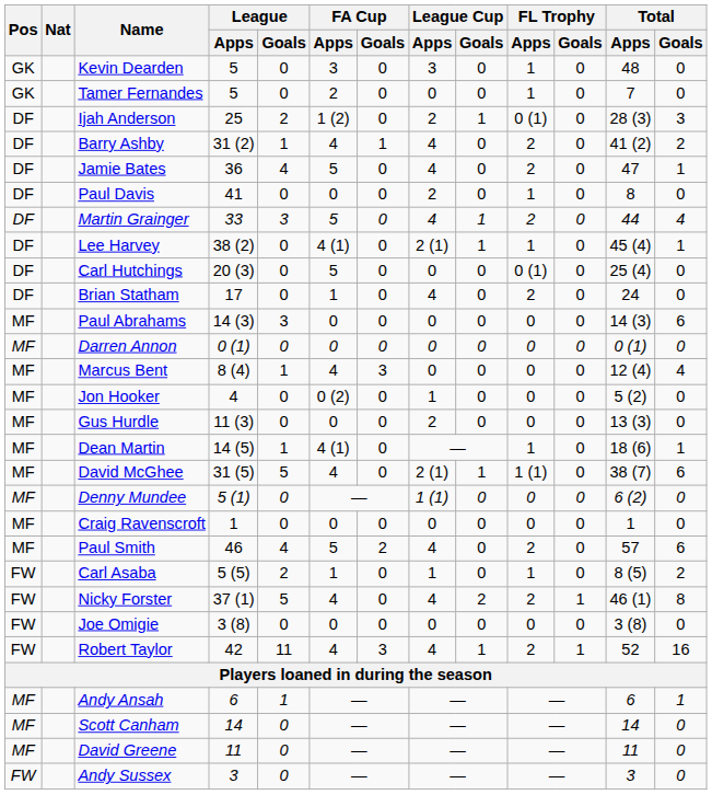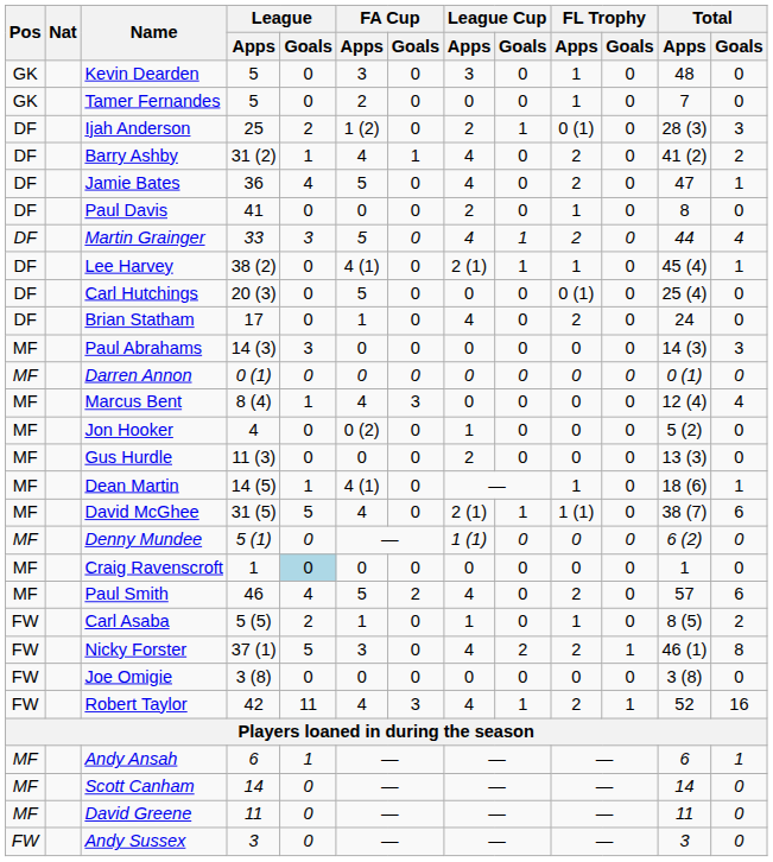 <table style="text-align:center" class="wikitable">
 <tr>
 <th rowspan="2">Pos</th>
 <th rowspan="2">Nat</th>
 <th rowspan="2">Name</th>
 <th colspan="2" style="width:85px;">League</th>
 <th colspan="2" style="width:85px;">FA Cup</th>
 <th colspan="2" style="width:85px;">League Cup</th>
 <th colspan="2" style="width:85px;">FL Trophy</th>
 <th colspan="2" style="width:85px;">Total</th>
 </tr>
 <tr>
 <th>Apps</th>
 <th>Goals</th>
 <th>Apps</th>
 <th>Goals</th>
 <th>Apps</th>
 <th>Goals</th>
 <th>Apps</th>
 <th>Goals</th>
 <th>Apps</th>
 <th>Goals</th>
 </tr>
 <tr>
 <td>GK</td>
 <td></td>
 <td style="text-align:left;"><a href='#'>Kevin Dearden</a></td>
 <td>5</td>
 <td>0</td>
 <td>3</td>
 <td>0</td>
 <td>3</td>
 <td>0</td>
 <td>1</td>
 <td>0</td>
 <td>48</td>
 <td>0</td>
 </tr>
 <tr>
 <td>GK</td>
 <td></td>
 <td style="text-align:left;"><a href='#'>Tamer Fernandes</a></td>
 <td>5</td>
 <td>0</td>
 <td>2</td>
 <td>0</td>
 <td>0</td>
 <td>0</td>
 <td>1</td>
 <td>0</td>
 <td>7</td>
 <td>0</td>
 </tr>
 <tr>
 <td>DF</td>
 <td></td>
 <td style="text-align:left;"><a href='#'>Ijah Anderson</a></td>
 <td>25</td>
 <td>2</td>
 <td>1 (2)</td>
 <td>0</td>
 <td>2</td>
 <td>1</td>
 <td>0 (1)</td>
 <td>0</td>
 <td>28 (3)</td>
 <td>3</td>
 </tr>
 <tr>
 <td>DF</td>
 <td></td>
 <td style="text-align:left;"><a href='#'>Barry Ashby</a></td>
 <td>31 (2)</td>
 <td>1</td>
 <td>4</td>
 <td>1</td>
 <td>4</td>
 <td>0</td>
 <td>2</td>
 <td>0</td>
 <td>41 (2)</td>
 <td>2</td>
 </tr>
 <tr>
 <td>DF</td>
 <td></td>
 <td style="text-align:left;"><a href='#'>Jamie Bates</a></td>
 <td>36</td>
 <td>4</td>
 <td>5</td>
 <td>0</td>
 <td>4</td>
 <td>0</td>
 <td>2</td>
 <td>0</td>
 <td>47</td>
 <td>1</td>
 </tr>
 <tr>
 <td>DF</td>
 <td></td>
 <td style="text-align:left;"><a href='#'>Paul Davis</a></td>
 <td>41</td>
 <td>0</td>
 <td>0</td>
 <td>0</td>
 <td>2</td>
 <td>0</td>
 <td>1</td>
 <td>0</td>
 <td>8</td>
 <td>0</td>
 </tr>
 <tr>
 <td><em>DF</em></td>
 <td><em></em></td>
 <td style="text-align:left;"><em><a href='#'>Martin Grainger</a></em></td>
 <td><em>33</em></td>
 <td><em>3</em></td>
 <td><em>5</em></td>
 <td><em>0</em></td>
 <td><em>4</em></td>
 <td><em>1</em></td>
 <td><em>2</em></td>
 <td><em>0</em></td>
 <td><em>44</em></td>
 <td><em>4</em></td>
 </tr>
 <tr>
 <td>DF</td>
 <td></td>
 <td style="text-align:left;"><a href='#'>Lee Harvey</a></td>
 <td>38 (2)</td>
 <td>0</td>
 <td>4 (1)</td>
 <td>0</td>
 <td>2 (1)</td>
 <td>1</td>
 <td>1</td>
 <td>0</td>
 <td>45 (4)</td>
 <td>1</td>
 </tr>
 <tr>
 <td>DF</td>
 <td></td>
 <td style="text-align:left;"><a href='#'>Carl Hutchings</a></td>
 <td>20 (3)</td>
 <td>0</td>
 <td>5</td>
 <td>0</td>
 <td>0</td>
 <td>0</td>
 <td>0 (1)</td>
 <td>0</td>
 <td>25 (4)</td>
 <td>0</td>
 </tr>
 <tr>
 <td>DF</td>
 <td></td>
 <td style="text-align:left;"><a href='#'>Brian Statham</a></td>
 <td>17</td>
 <td>0</td>
 <td>1</td>
 <td>0</td>
 <td>4</td>
 <td>0</td>
 <td>2</td>
 <td>0</td>
 <td>24</td>
 <td>0</td>
 </tr>
 <tr>
 <td>MF</td>
 <td></td>
 <td style="text-align:left;"><a href='#'>Paul Abrahams</a></td>
 <td>14 (3)</td>
 <td>3</td>
 <td>0</td>
 <td>0</td>
 <td>0</td>
 <td>0</td>
 <td>0</td>
 <td>0</td>
 <td>14 (3)</td>
-<td>6</td>
+<td>3</td>
 </tr>
 <tr>
 <td><em>MF</em></td>
 <td><em></em></td>
 <td style="text-align:left;"><em><a href='#'>Darren Annon</a></em></td>
 <td><em>0 (1)</em></td>
 <td><em>0</em></td>
 <td><em>0</em></td>
 <td><em>0</em></td>
 <td><em>0</em></td>
 <td><em>0</em></td>
 <td><em>0</em></td>
 <td><em>0</em></td>
 <td><em>0 (1)</em></td>
 <td><em>0</em></td>
 </tr>
 <tr>
 <td>MF</td>
 <td></td>
 <td style="text-align:left;"><a href='#'>Marcus Bent</a></td>
 <td>8 (4)</td>
 <td>1</td>
 <td>4</td>
 <td>3</td>
 <td>0</td>
 <td>0</td>
 <td>0</td>
 <td>0</td>
 <td>12 (4)</td>
 <td>4</td>
 </tr>
 <tr>
 <td>MF</td>
 <td></td>
 <td style="text-align:left;"><a href='#'>Jon Hooker</a></td>
 <td>4</td>
 <td>0</td>
 <td>0 (2)</td>
 <td>0</td>
 <td>1</td>
 <td>0</td>
 <td>0</td>
 <td>0</td>
 <td>5 (2)</td>
 <td>0</td>
 </tr>
 <tr>
 <td>MF</td>
 <td></td>
 <td style="text-align:left;"><a href='#'>Gus Hurdle</a></td>
 <td>11 (3)</td>
 <td>0</td>
 <td>0</td>
 <td>0</td>
 <td>2</td>
 <td>0</td>
 <td>0</td>
 <td>0</td>
 <td>13 (3)</td>
 <td>0</td>
 </tr>
 <tr>
 <td>MF</td>
 <td></td>
 <td style="text-align:left;"><a href='#'>Dean Martin</a></td>
 <td>14 (5)</td>
 <td>1</td>
 <td>4 (1)</td>
 <td>0</td>
 <td colspan="2">—</td>
 <td>1</td>
 <td>0</td>
 <td>18 (6)</td>
 <td>1</td>
 </tr>
 <tr>
 <td>MF</td>
 <td></td>
 <td style="text-align:left;"><a href='#'>David McGhee</a></td>
 <td>31 (5)</td>
 <td>5</td>
 <td>4</td>
 <td>0</td>
 <td>2 (1)</td>
 <td>1</td>
 <td>1 (1)</td>
 <td>0</td>
 <td>38 (7)</td>
 <td>6</td>
 </tr>
 <tr>
 <td><em>MF</em></td>
 <td><em></em></td>
 <td style="text-align:left;"><em><a href='#'>Denny Mundee</a></em></td>
 <td><em>5 (1)</em></td>
 <td><em>0</em></td>
 <td colspan="2"><em>—</em></td>
 <td><em>1 (1)</em></td>
 <td><em>0</em></td>
 <td><em>0</em></td>
 <td><em>0</em></td>
 <td><em>6 (2)</em></td>
 <td><em>0</em></td>
 </tr>
 <tr>
 <td>MF</td>
 <td></td>
 <td style="text-align:left;"><a href='#'>Craig Ravenscroft</a></td>
 <td>1</td>
-<td>0</td>
+<td style="background: lightblue;">0</td>
 <td>0</td>
 <td>0</td>
 <td>0</td>
 <td>0</td>
 <td>0</td>
 <td>0</td>
 <td>1</td>
 <td>0</td>
 </tr>
 <tr>
 <td>MF</td>
 <td></td>
 <td style="text-align:left;"><a href='#'>Paul Smith</a></td>
 <td>46</td>
 <td>4</td>
 <td>5</td>
 <td>2</td>
 <td>4</td>
 <td>0</td>
 <td>2</td>
 <td>0</td>
 <td>57</td>
 <td>6</td>
 </tr>
 <tr>
 <td>FW</td>
 <td></td>
 <td style="text-align:left;"><a href='#'>Carl Asaba</a></td>
 <td>5 (5)</td>
 <td>2</td>
 <td>1</td>
 <td>0</td>
 <td>1</td>
 <td>0</td>
 <td>1</td>
 <td>0</td>
 <td>8 (5)</td>
 <td>2</td>
 </tr>
 <tr>
 <td>FW</td>
 <td></td>
 <td style="text-align:left;"><a href='#'>Nicky Forster</a></td>
 <td>37 (1)</td>
 <td>5</td>
-<td>4</td>
+<td>3</td>
 <td>0</td>
 <td>4</td>
 <td>2</td>
 <td>2</td>
 <td>1</td>
 <td>46 (1)</td>
 <td>8</td>
 </tr>
 <tr>
 <td>FW</td>
 <td></td>
 <td style="text-align:left;"><a href='#'>Joe Omigie</a></td>
 <td>3 (8)</td>
 <td>0</td>
 <td>0</td>
 <td>0</td>
 <td>0</td>
 <td>0</td>
 <td>0</td>
 <td>0</td>
 <td>3 (8)</td>
 <td>0</td>
 </tr>
 <tr>
 <td>FW</td>
 <td></td>
 <td style="text-align:left;"><a href='#'>Robert Taylor</a></td>
 <td>42</td>
 <td>11</td>
 <td>4</td>
 <td>3</td>
 <td>4</td>
 <td>1</td>
 <td>2</td>
 <td>1</td>
 <td>52</td>
 <td>16</td>
 </tr>
 <tr>
 <th colspan="13">Players loaned in during the season</th>
 </tr>
 <tr>
 <td><em>MF</em></td>
 <td><em></em></td>
 <td style="text-align:left;"><em><a href='#'>Andy Ansah</a></em></td>
 <td><em>6</em></td>
 <td><em>1</em></td>
 <td colspan="2"><em>—</em></td>
 <td colspan="2"><em>—</em></td>
 <td colspan="2"><em>—</em></td>
 <td><em>6</em></td>
 <td><em>1</em></td>
 </tr>
 <tr>
 <td><em>MF</em></td>
 <td><em></em></td>
 <td style="text-align:left;"><em><a href='#'>Scott Canham</a></em></td>
 <td><em>14</em></td>
 <td><em>0</em></td>
 <td colspan="2"><em>—</em></td>
 <td colspan="2"><em>—</em></td>
 <td colspan="2"><em>—</em></td>
 <td><em>14</em></td>
 <td><em>0</em></td>
 </tr>
 <tr>
 <td><em>MF</em></td>
 <td><em></em></td>
 <td style="text-align:left;"><a href='#'><em>David Greene</em></a></td>
 <td><em>11</em></td>
 <td><em>0</em></td>
 <td colspan="2"><em>—</em></td>
 <td colspan="2"><em>—</em></td>
 <td colspan="2"><em>—</em></td>
 <td><em>11</em></td>
 <td><em>0</em></td>
 </tr>
 <tr>
 <td><em>FW</em></td>
 <td><em></em></td>
 <td style="text-align:left;"><em><a href='#'>Andy Sussex</a></em></td>
 <td><em>3</em></td>
 <td><em>0</em></td>
 <td colspan="2"><em>—</em></td>
 <td colspan="2"><em>—</em></td>
 <td colspan="2"><em>—</em></td>
 <td><em>3</em></td>
 <td><em>0</em></td>
 </tr>
 </table>
